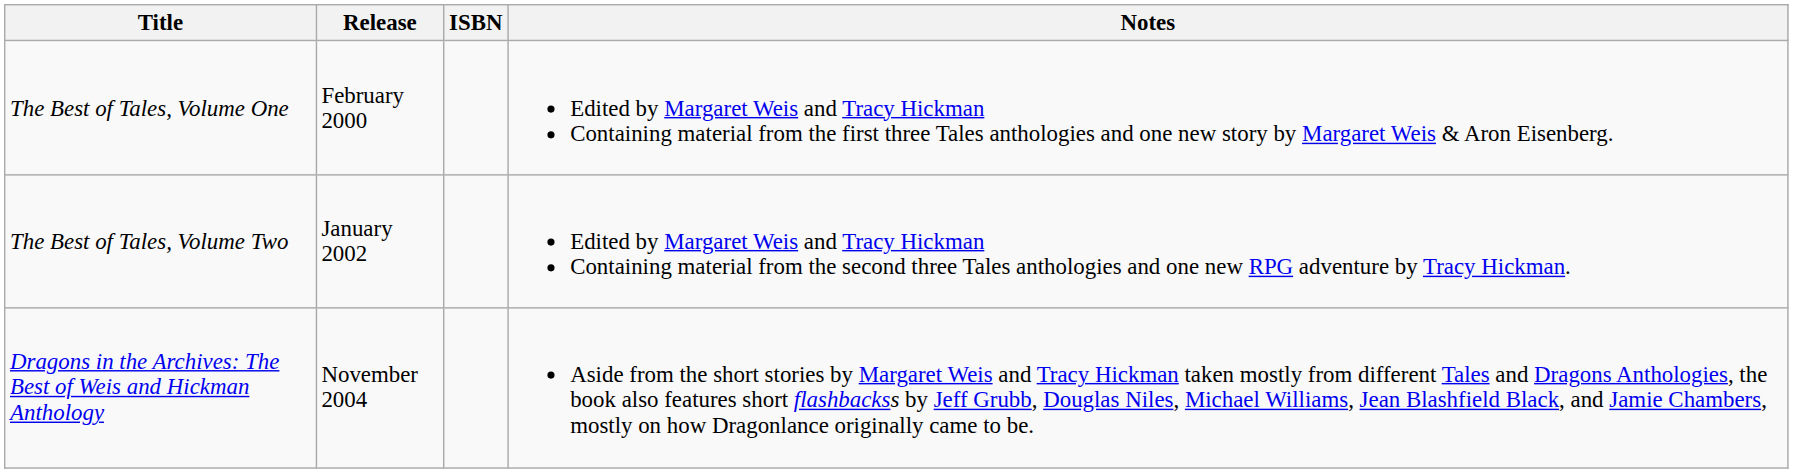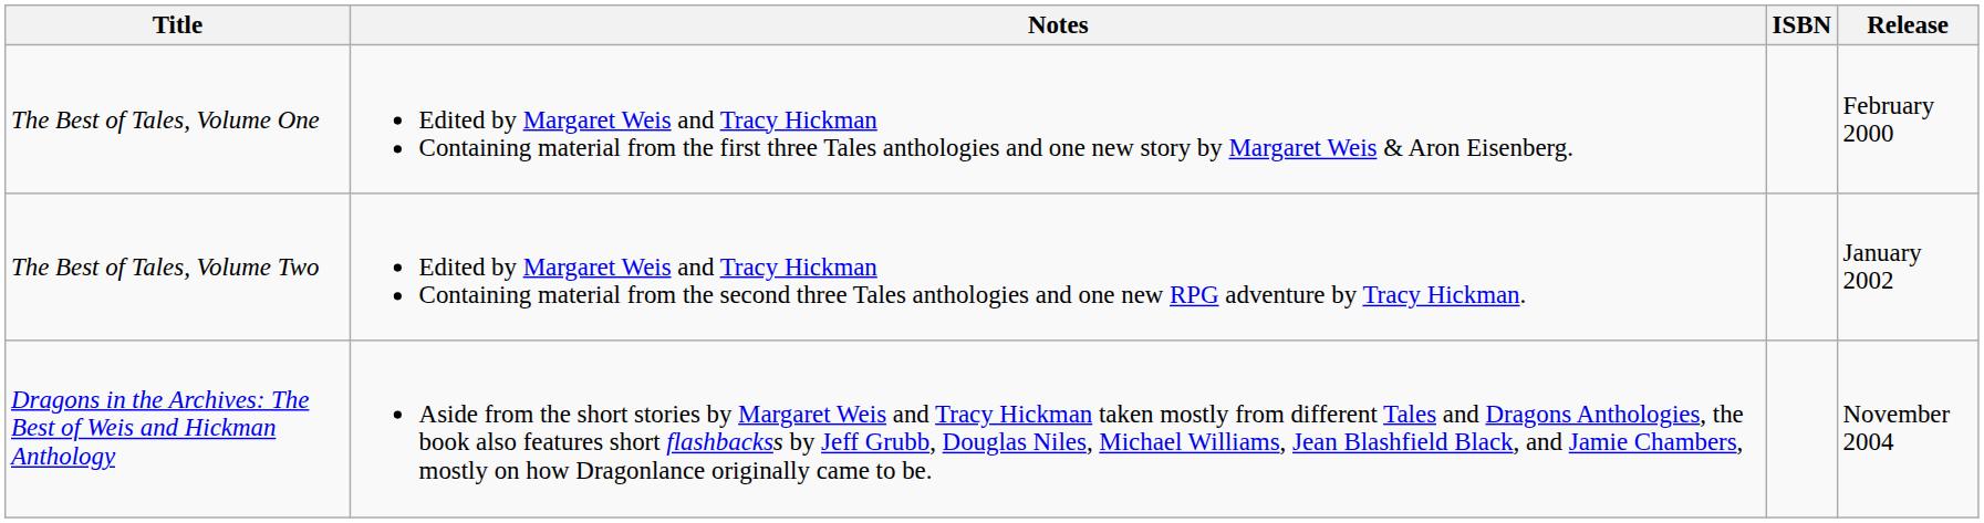 <table class="wikitable">
 <tr>
 <th scope="col">Title</th>
+<th scope="col">Notes</th>
+<th scope="col">ISBN</th>
 <th scope="col">Release</th>
-<th scope="col">ISBN</th>
-<th scope="col">Notes</th>
 </tr>
 <tr>
 <td><em>The Best of Tales, Volume One</em></td>
+<td><br><ul><li>Edited by <a href='#'>Margaret Weis</a> and <a href='#'>Tracy Hickman</a></li><li>Containing material from the first three Tales anthologies and one new story by <a href='#'>Margaret Weis</a> & Aron Eisenberg.</li></ul></td>
+<td></td>
 <td>February 2000</td>
-<td></td>
-<td><br><ul><li>Edited by <a href='#'>Margaret Weis</a> and <a href='#'>Tracy Hickman</a></li><li>Containing material from the first three Tales anthologies and one new story by <a href='#'>Margaret Weis</a> & Aron Eisenberg.</li></ul></td>
 </tr>
 <tr>
 <td><em>The Best of Tales, Volume Two</em></td>
+<td><br><ul><li>Edited by <a href='#'>Margaret Weis</a> and <a href='#'>Tracy Hickman</a></li><li>Containing material from the second three Tales anthologies and one new <a href='#'>RPG</a> adventure by <a href='#'>Tracy Hickman</a>.</li></ul></td>
+<td></td>
 <td>January 2002</td>
-<td></td>
-<td><br><ul><li>Edited by <a href='#'>Margaret Weis</a> and <a href='#'>Tracy Hickman</a></li><li>Containing material from the second three Tales anthologies and one new <a href='#'>RPG</a> adventure by <a href='#'>Tracy Hickman</a>.</li></ul></td>
 </tr>
 <tr>
 <td><em><a href='#'>Dragons in the Archives: The Best of Weis and Hickman Anthology</a></em></td>
+<td><br><ul><li>Aside from the short stories by <a href='#'>Margaret Weis</a> and <a href='#'>Tracy Hickman</a> taken mostly from different <a href='#'>Tales</a> and <a href='#'>Dragons Anthologies</a>, the book also features short <em><a href='#'>flashbacks</a>s</em> by <a href='#'>Jeff Grubb</a>, <a href='#'>Douglas Niles</a>, <a href='#'>Michael Williams</a>, <a href='#'>Jean Blashfield Black</a>, and <a href='#'>Jamie Chambers</a>, mostly on how Dragonlance originally came to be.</li></ul></td>
+<td></td>
 <td>November 2004</td>
-<td></td>
-<td><br><ul><li>Aside from the short stories by <a href='#'>Margaret Weis</a> and <a href='#'>Tracy Hickman</a> taken mostly from different <a href='#'>Tales</a> and <a href='#'>Dragons Anthologies</a>, the book also features short <em><a href='#'>flashbacks</a>s</em> by <a href='#'>Jeff Grubb</a>, <a href='#'>Douglas Niles</a>, <a href='#'>Michael Williams</a>, <a href='#'>Jean Blashfield Black</a>, and <a href='#'>Jamie Chambers</a>, mostly on how Dragonlance originally came to be.</li></ul></td>
 </tr>
 </table>
